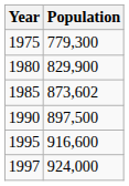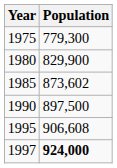 <table class="wikitable">
 <tr>
 <th>Year</th>
 <th>Population</th>
 </tr>
 <tr>
 <td>1975</td>
 <td>779,300</td>
 </tr>
 <tr>
 <td>1980</td>
 <td>829,900</td>
 </tr>
 <tr>
 <td>1985</td>
 <td>873,602</td>
 </tr>
 <tr>
 <td>1990</td>
 <td>897,500</td>
 </tr>
 <tr>
 <td>1995</td>
-<td>916,600</td>
+<td>906,608</td>
 </tr>
 <tr>
 <td>1997</td>
-<td>924,000</td>
+<td><strong>924,000</strong></td>
 </tr>
 </table>
